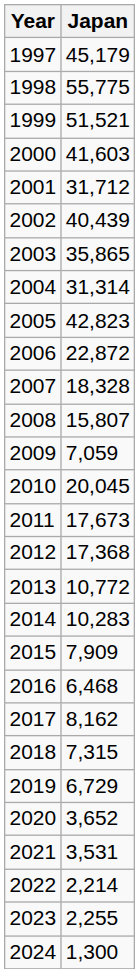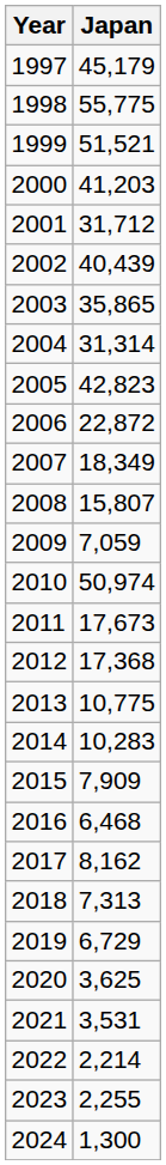 <table class="wikitable">
 <tr>
 <th>Year</th>
 <th>Japan</th>
 </tr>
 <tr>
 <td>1997</td>
 <td>45,179</td>
 </tr>
 <tr>
 <td>1998</td>
 <td>55,775</td>
 </tr>
 <tr>
 <td>1999</td>
 <td>51,521</td>
 </tr>
 <tr>
 <td>2000</td>
-<td>41,603</td>
+<td>41,203</td>
 </tr>
 <tr>
 <td>2001</td>
 <td>31,712</td>
 </tr>
 <tr>
 <td>2002</td>
 <td>40,439</td>
 </tr>
 <tr>
 <td>2003</td>
 <td>35,865</td>
 </tr>
 <tr>
 <td>2004</td>
 <td>31,314</td>
 </tr>
 <tr>
 <td>2005</td>
 <td>42,823</td>
 </tr>
 <tr>
 <td>2006</td>
 <td>22,872</td>
 </tr>
 <tr>
 <td>2007</td>
-<td>18,328</td>
+<td>18,349</td>
 </tr>
 <tr>
 <td>2008</td>
 <td>15,807</td>
 </tr>
 <tr>
 <td>2009</td>
 <td>7,059</td>
 </tr>
 <tr>
 <td>2010</td>
-<td>20,045</td>
+<td>50,974</td>
 </tr>
 <tr>
 <td>2011</td>
 <td>17,673</td>
 </tr>
 <tr>
 <td>2012</td>
 <td>17,368</td>
 </tr>
 <tr>
 <td>2013</td>
-<td>10,772</td>
+<td>10,775</td>
 </tr>
 <tr>
 <td>2014</td>
 <td>10,283</td>
 </tr>
 <tr>
 <td>2015</td>
 <td>7,909</td>
 </tr>
 <tr>
 <td>2016</td>
 <td>6,468</td>
 </tr>
 <tr>
 <td>2017</td>
 <td>8,162</td>
 </tr>
 <tr>
 <td>2018</td>
-<td>7,315</td>
+<td>7,313</td>
 </tr>
 <tr>
 <td>2019</td>
 <td>6,729</td>
 </tr>
 <tr>
 <td>2020</td>
-<td>3,652</td>
+<td>3,625</td>
 </tr>
 <tr>
 <td>2021</td>
 <td>3,531</td>
 </tr>
 <tr>
 <td>2022</td>
 <td>2,214</td>
 </tr>
 <tr>
 <td>2023</td>
 <td>2,255</td>
 </tr>
 <tr>
 <td>2024</td>
 <td>1,300</td>
 </tr>
 </table>
